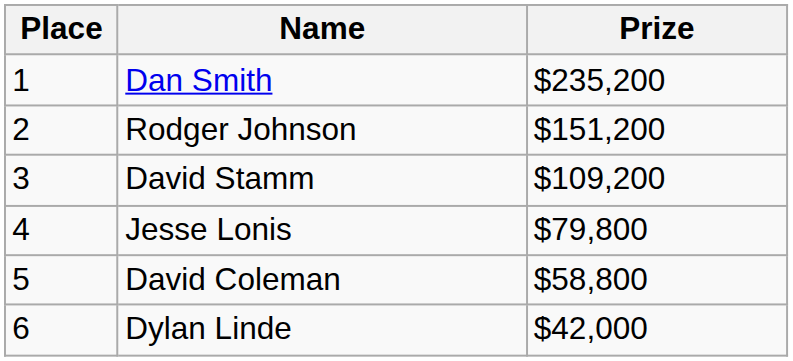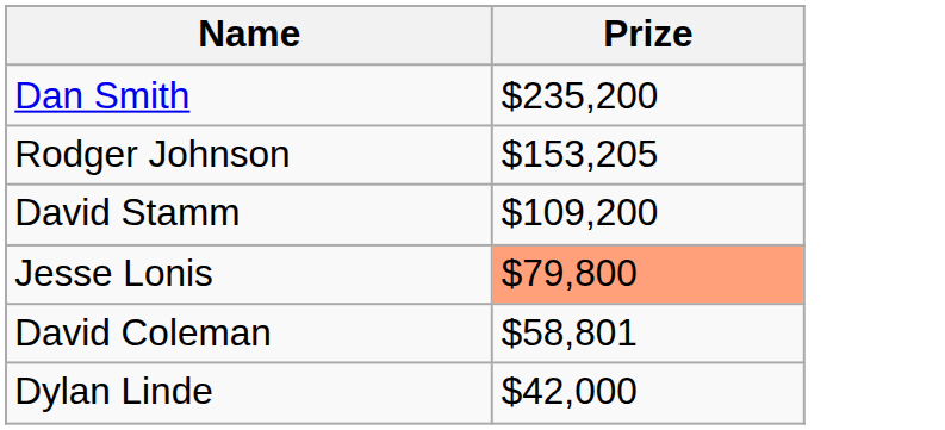 <table class="wikitable">
 <tr>
-<th width="50">Place</th>
 <th width="200">Name</th>
 <th width="125">Prize</th>
 </tr>
 <tr>
-<td>1</td>
 <td> <a href='#'>Dan Smith</a></td>
 <td>$235,200</td>
 </tr>
 <tr>
-<td>2</td>
 <td> Rodger Johnson</td>
-<td>$151,200</td>
+<td>$153,205</td>
 </tr>
 <tr>
-<td>3</td>
 <td> David Stamm</td>
 <td>$109,200</td>
 </tr>
 <tr>
-<td>4</td>
 <td> Jesse Lonis</td>
-<td>$79,800</td>
+<td style="background: lightsalmon;">$79,800</td>
 </tr>
 <tr>
-<td>5</td>
 <td> David Coleman</td>
-<td>$58,800</td>
+<td>$58,801</td>
 </tr>
 <tr>
-<td>6</td>
 <td> Dylan Linde</td>
 <td>$42,000</td>
 </tr>
 </table>
